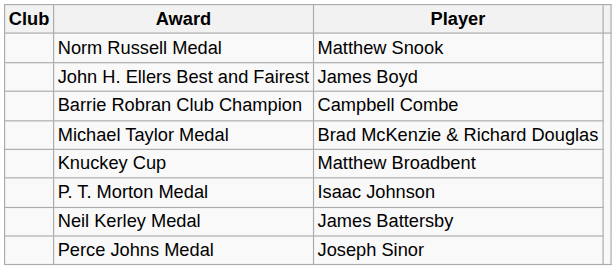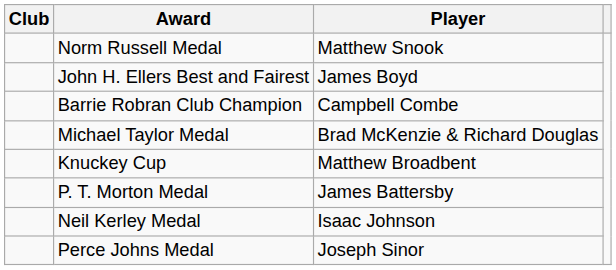 <table class=wikitable>
 <tr>
 <th>Club</th>
 <th>Award</th>
 <th>Player</th>
 <th></th>
 </tr>
 <tr>
 <td></td>
 <td>Norm Russell Medal</td>
 <td>Matthew Snook</td>
 <td rowspan="8" align="center"></td>
 </tr>
 <tr>
 <td></td>
 <td>John H. Ellers Best and Fairest</td>
 <td>James Boyd</td>
 </tr>
 <tr>
 <td></td>
 <td>Barrie Robran Club Champion</td>
 <td>Campbell Combe</td>
 </tr>
 <tr>
 <td></td>
 <td>Michael Taylor Medal</td>
 <td>Brad McKenzie & Richard Douglas</td>
 </tr>
 <tr>
 <td></td>
 <td>Knuckey Cup</td>
 <td>Matthew Broadbent</td>
 </tr>
 <tr>
 <td></td>
 <td>P. T. Morton Medal</td>
-<td>Isaac Johnson</td>
+<td>James Battersby</td>
 </tr>
 <tr>
 <td></td>
 <td>Neil Kerley Medal</td>
-<td>James Battersby</td>
+<td>Isaac Johnson</td>
 </tr>
 <tr>
 <td></td>
 <td>Perce Johns Medal</td>
 <td>Joseph Sinor</td>
 </tr>
 </table>
